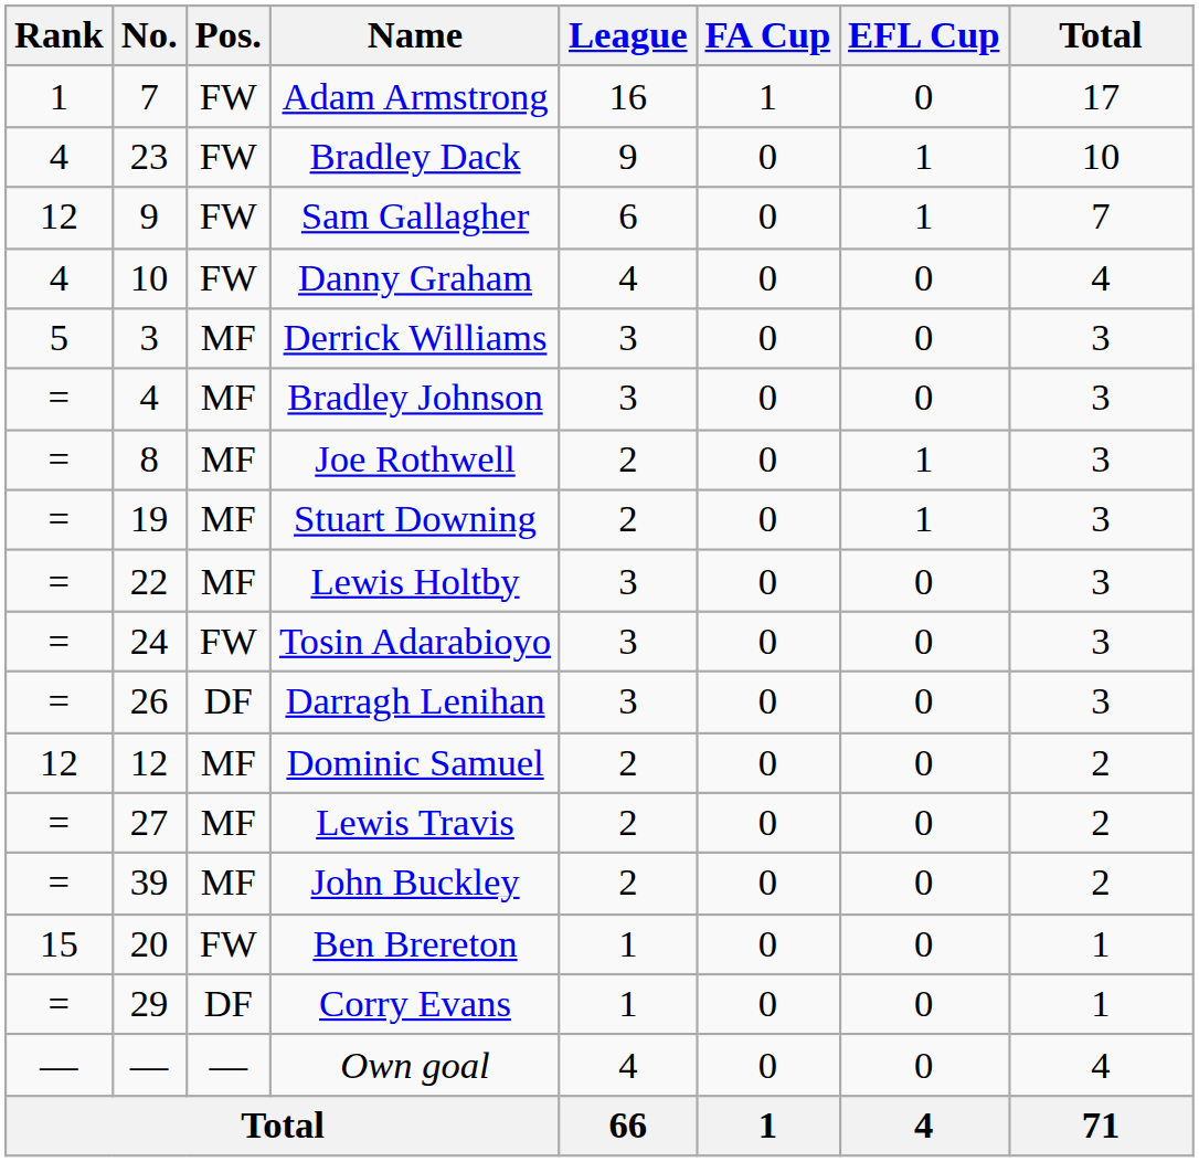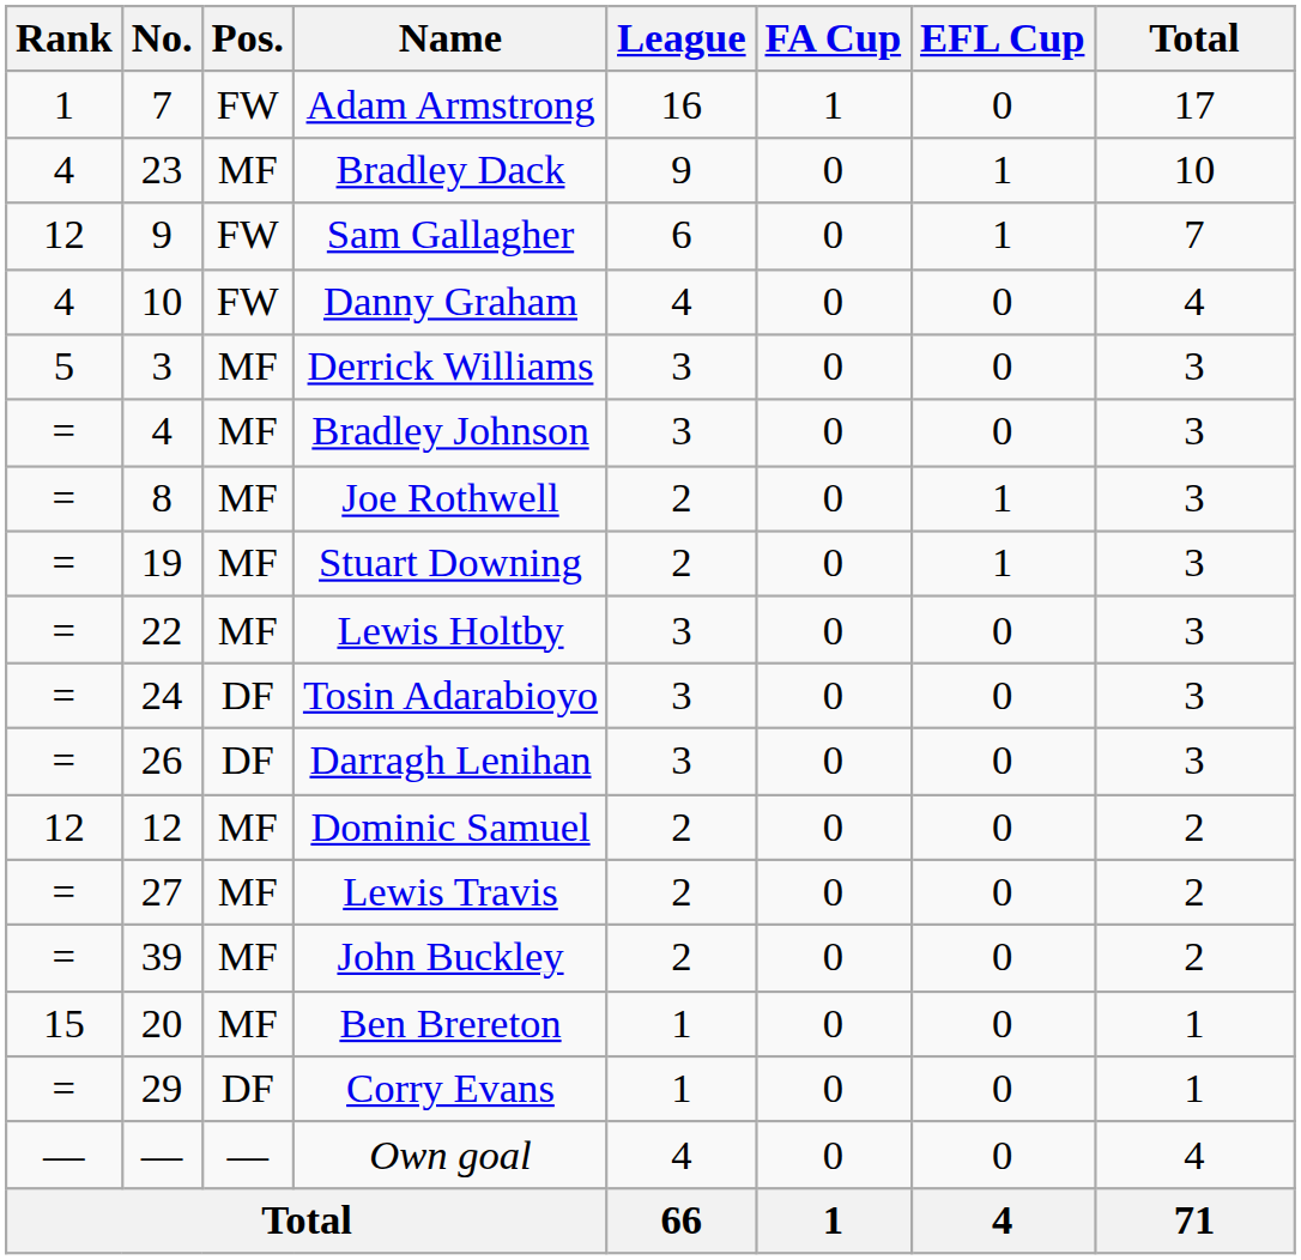 <table class="wikitable" style="text-align: center; font-size:100%">
 <tr>
 <th>Rank</th>
 <th>No.</th>
 <th>Pos.</th>
 <th>Name</th>
 <th><a href='#'>League</a></th>
 <th><a href='#'>FA Cup</a></th>
 <th><a href='#'>EFL Cup</a></th>
 <th width=70>Total</th>
 </tr>
 <tr>
 <td>1</td>
 <td>7</td>
 <td>FW</td>
 <td> <a href='#'>Adam Armstrong</a></td>
 <td>16</td>
 <td>1</td>
 <td>0</td>
 <td>17</td>
 </tr>
 <tr>
 <td>4</td>
 <td>23</td>
-<td>FW</td>
+<td>MF</td>
 <td> <a href='#'>Bradley Dack</a></td>
 <td>9</td>
 <td>0</td>
 <td>1</td>
 <td>10</td>
 </tr>
 <tr>
 <td>12</td>
 <td>9</td>
 <td>FW</td>
 <td> <a href='#'>Sam Gallagher</a></td>
 <td>6</td>
 <td>0</td>
 <td>1</td>
 <td>7</td>
 </tr>
 <tr>
 <td>4</td>
 <td>10</td>
 <td>FW</td>
 <td> <a href='#'>Danny Graham</a></td>
 <td>4</td>
 <td>0</td>
 <td>0</td>
 <td>4</td>
 </tr>
 <tr>
 <td>5</td>
 <td>3</td>
 <td>MF</td>
 <td> <a href='#'>Derrick Williams</a></td>
 <td>3</td>
 <td>0</td>
 <td>0</td>
 <td>3</td>
 </tr>
 <tr>
 <td>=</td>
 <td>4</td>
 <td>MF</td>
 <td> <a href='#'>Bradley Johnson</a></td>
 <td>3</td>
 <td>0</td>
 <td>0</td>
 <td>3</td>
 </tr>
 <tr>
 <td>=</td>
 <td>8</td>
 <td>MF</td>
 <td> <a href='#'>Joe Rothwell</a></td>
 <td>2</td>
 <td>0</td>
 <td>1</td>
 <td>3</td>
 </tr>
 <tr>
 <td>=</td>
 <td>19</td>
 <td>MF</td>
 <td> <a href='#'>Stuart Downing</a></td>
 <td>2</td>
 <td>0</td>
 <td>1</td>
 <td>3</td>
 </tr>
 <tr>
 <td>=</td>
 <td>22</td>
 <td>MF</td>
 <td> <a href='#'>Lewis Holtby</a></td>
 <td>3</td>
 <td>0</td>
 <td>0</td>
 <td>3</td>
 </tr>
 <tr>
 <td>=</td>
 <td>24</td>
-<td>FW</td>
+<td>DF</td>
 <td> <a href='#'>Tosin Adarabioyo</a></td>
 <td>3</td>
 <td>0</td>
 <td>0</td>
 <td>3</td>
 </tr>
 <tr>
 <td>=</td>
 <td>26</td>
 <td>DF</td>
 <td> <a href='#'>Darragh Lenihan</a></td>
 <td>3</td>
 <td>0</td>
 <td>0</td>
 <td>3</td>
 </tr>
 <tr>
 <td>12</td>
 <td>12</td>
 <td>MF</td>
 <td> <a href='#'>Dominic Samuel</a></td>
 <td>2</td>
 <td>0</td>
 <td>0</td>
 <td>2</td>
 </tr>
 <tr>
 <td>=</td>
 <td>27</td>
 <td>MF</td>
 <td> <a href='#'>Lewis Travis</a></td>
 <td>2</td>
 <td>0</td>
 <td>0</td>
 <td>2</td>
 </tr>
 <tr>
 <td>=</td>
 <td>39</td>
 <td>MF</td>
 <td> <a href='#'>John Buckley</a></td>
 <td>2</td>
 <td>0</td>
 <td>0</td>
 <td>2</td>
 </tr>
 <tr>
 <td>15</td>
 <td>20</td>
-<td>FW</td>
+<td>MF</td>
 <td> <a href='#'>Ben Brereton</a></td>
 <td>1</td>
 <td>0</td>
 <td>0</td>
 <td>1</td>
 </tr>
 <tr>
 <td>=</td>
 <td>29</td>
 <td>DF</td>
 <td> <a href='#'>Corry Evans</a></td>
 <td>1</td>
 <td>0</td>
 <td>0</td>
 <td>1</td>
 </tr>
 <tr>
 <td>—</td>
 <td>—</td>
 <td>—</td>
 <td><em>Own goal</em></td>
 <td>4</td>
 <td>0</td>
 <td>0</td>
 <td>4</td>
 </tr>
 <tr>
 <th colspan=4>Total</th>
 <th>66</th>
 <th>1</th>
 <th>4</th>
 <th>71</th>
 </tr>
 </table>
